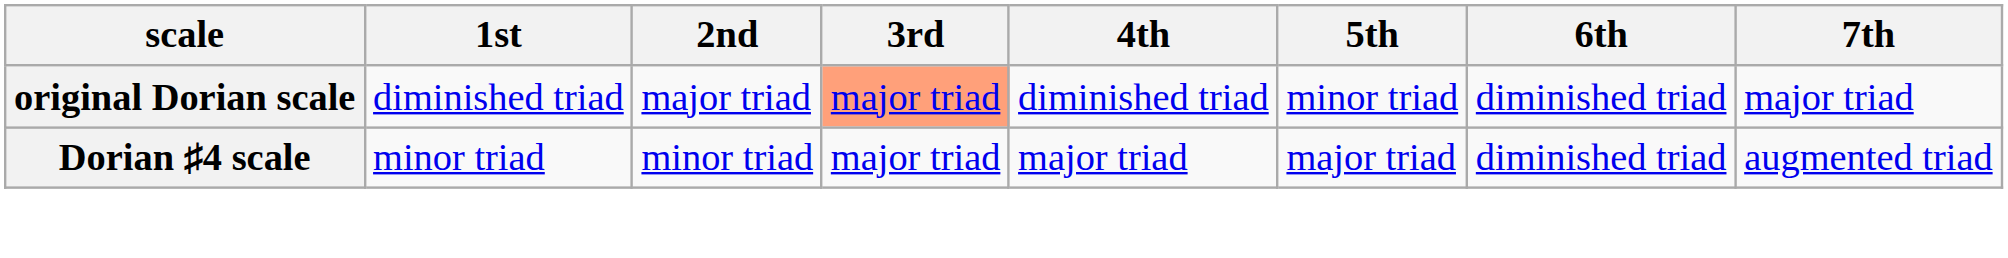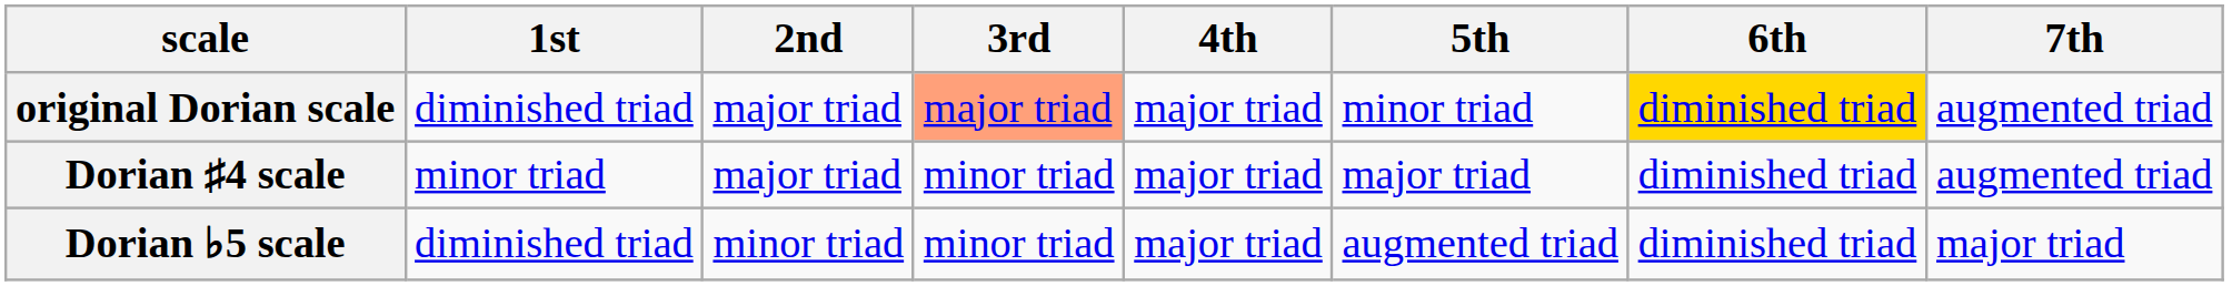 <table class=wikitable>
 <tr>
 <th>scale</th>
 <th>1st</th>
 <th>2nd</th>
 <th>3rd</th>
 <th>4th</th>
 <th>5th</th>
 <th>6th</th>
 <th>7th</th>
 </tr>
 <tr>
 <th>original Dorian scale</th>
 <td><a href='#'>diminished triad</a></td>
 <td><a href='#'>major triad</a></td>
 <td style="background: lightsalmon;"><a href='#'>major triad</a></td>
-<td><a href='#'>diminished triad</a></td>
+<td><a href='#'>major triad</a></td>
 <td><a href='#'>minor triad</a></td>
-<td><a href='#'>diminished triad</a></td>
-<td><a href='#'>major triad</a></td>
+<td style="background: gold;"><a href='#'>diminished triad</a></td>
+<td><a href='#'>augmented triad</a></td>
 </tr>
 <tr>
 <th>Dorian ♯4 scale</th>
 <td><a href='#'>minor triad</a></td>
+<td><a href='#'>major triad</a></td>
 <td><a href='#'>minor triad</a></td>
-<td><a href='#'>major triad</a></td>
 <td><a href='#'>major triad</a></td>
 <td><a href='#'>major triad</a></td>
 <td><a href='#'>diminished triad</a></td>
 <td><a href='#'>augmented triad</a></td>
 </tr>
+<tr>
+<th>Dorian ♭5 scale</th>
+<td><a href='#'>diminished triad</a></td>
+<td><a href='#'>minor triad</a></td>
+<td><a href='#'>minor triad</a></td>
+<td><a href='#'>major triad</a></td>
+<td><a href='#'>augmented triad</a></td>
+<td><a href='#'>diminished triad</a></td>
+<td><a href='#'>major triad</a></td>
+</tr>
 </table>
